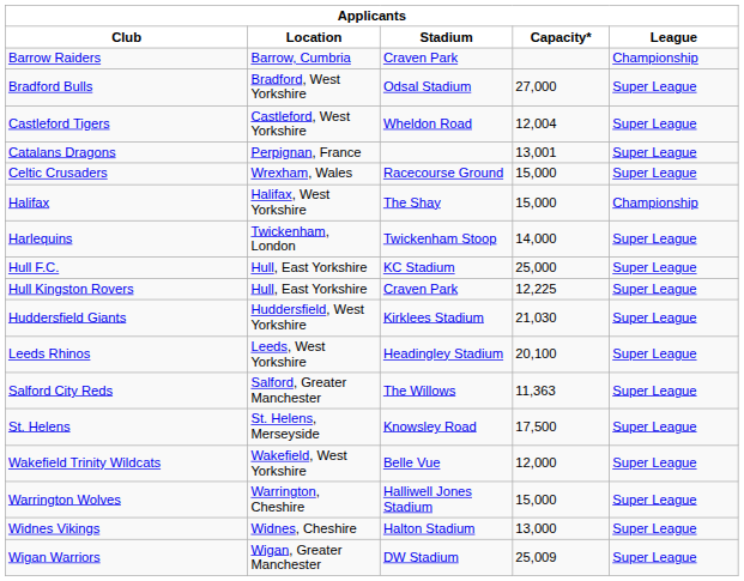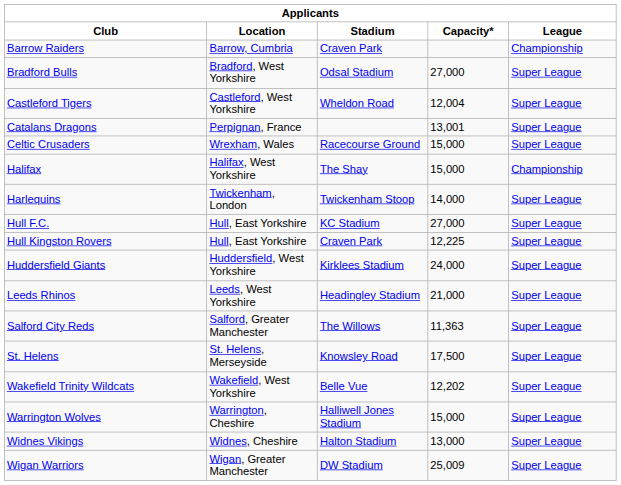 <table class="wikitable" style="width: 99%">
 <tr>
 <td style="background:White; text-align:center;" colspan="9"><strong><span>Applicants</span></strong></td>
 </tr>
 <tr>
 <th style="background:white; width:22%">Club</th>
 <th style="background:white; width:12%">Location</th>
 <th style="background:white; width:12%">Stadium</th>
 <th style="background:white; width:8%">Capacity*</th>
 <th style="background:white; width:10%">League</th>
 </tr>
 <tr>
 <td> <a href='#'>Barrow Raiders</a></td>
 <td><a href='#'>Barrow, Cumbria</a></td>
 <td><a href='#'>Craven Park</a></td>
 <td></td>
 <td><a href='#'>Championship</a></td>
 </tr>
 <tr>
 <td> <a href='#'>Bradford Bulls</a></td>
 <td><a href='#'>Bradford</a>, West Yorkshire</td>
 <td><a href='#'>Odsal Stadium</a></td>
 <td>27,000</td>
 <td><a href='#'>Super League</a></td>
 </tr>
 <tr>
 <td> <a href='#'>Castleford Tigers</a></td>
 <td><a href='#'>Castleford</a>, West Yorkshire</td>
 <td><a href='#'>Wheldon Road</a></td>
 <td>12,004</td>
 <td><a href='#'>Super League</a></td>
 </tr>
 <tr>
 <td> <a href='#'>Catalans Dragons</a></td>
 <td><a href='#'>Perpignan</a>, France</td>
 <td></td>
 <td>13,001</td>
 <td><a href='#'>Super League</a></td>
 </tr>
 <tr>
 <td> <a href='#'>Celtic Crusaders</a></td>
 <td><a href='#'>Wrexham</a>, Wales</td>
 <td><a href='#'>Racecourse Ground</a></td>
 <td>15,000</td>
 <td><a href='#'>Super League</a></td>
 </tr>
 <tr>
 <td> <a href='#'>Halifax</a></td>
 <td><a href='#'>Halifax</a>, West Yorkshire</td>
 <td><a href='#'>The Shay</a></td>
 <td>15,000</td>
 <td><a href='#'>Championship</a></td>
 </tr>
 <tr>
 <td> <a href='#'>Harlequins</a></td>
 <td><a href='#'>Twickenham</a>, London</td>
 <td><a href='#'>Twickenham Stoop</a></td>
 <td>14,000</td>
 <td><a href='#'>Super League</a></td>
 </tr>
 <tr>
 <td> <a href='#'>Hull F.C.</a></td>
 <td><a href='#'>Hull</a>, East Yorkshire</td>
 <td><a href='#'>KC Stadium</a></td>
-<td>25,000</td>
+<td>27,000</td>
 <td><a href='#'>Super League</a></td>
 </tr>
 <tr>
 <td> <a href='#'>Hull Kingston Rovers</a></td>
 <td><a href='#'>Hull</a>, East Yorkshire</td>
 <td><a href='#'>Craven Park</a></td>
 <td>12,225</td>
 <td><a href='#'>Super League</a></td>
 </tr>
 <tr>
 <td> <a href='#'>Huddersfield Giants</a></td>
 <td><a href='#'>Huddersfield</a>, West Yorkshire</td>
 <td><a href='#'>Kirklees Stadium</a></td>
-<td>21,030</td>
+<td>24,000</td>
 <td><a href='#'>Super League</a></td>
 </tr>
 <tr>
 <td> <a href='#'>Leeds Rhinos</a></td>
 <td><a href='#'>Leeds</a>, West Yorkshire</td>
 <td><a href='#'>Headingley Stadium</a></td>
-<td>20,100</td>
+<td>21,000</td>
 <td><a href='#'>Super League</a></td>
 </tr>
 <tr>
 <td> <a href='#'>Salford City Reds</a></td>
 <td><a href='#'>Salford</a>, Greater Manchester</td>
 <td><a href='#'>The Willows</a></td>
 <td>11,363</td>
 <td><a href='#'>Super League</a></td>
 </tr>
 <tr>
 <td> <a href='#'>St. Helens</a></td>
 <td><a href='#'>St. Helens</a>, Merseyside</td>
 <td><a href='#'>Knowsley Road</a></td>
 <td>17,500</td>
 <td><a href='#'>Super League</a></td>
 </tr>
 <tr>
 <td> <a href='#'>Wakefield Trinity Wildcats</a></td>
 <td><a href='#'>Wakefield</a>, West Yorkshire</td>
 <td><a href='#'>Belle Vue</a></td>
-<td>12,000</td>
+<td>12,202</td>
 <td><a href='#'>Super League</a></td>
 </tr>
 <tr>
 <td> <a href='#'>Warrington Wolves</a></td>
 <td><a href='#'>Warrington</a>, Cheshire</td>
 <td><a href='#'>Halliwell Jones Stadium</a></td>
 <td>15,000</td>
 <td><a href='#'>Super League</a></td>
 </tr>
 <tr>
 <td> <a href='#'>Widnes Vikings</a></td>
 <td><a href='#'>Widnes</a>, Cheshire</td>
 <td><a href='#'>Halton Stadium</a></td>
 <td>13,000</td>
 <td><a href='#'>Super League</a></td>
 </tr>
 <tr>
 <td> <a href='#'>Wigan Warriors</a></td>
 <td><a href='#'>Wigan</a>, Greater Manchester</td>
 <td><a href='#'>DW Stadium</a></td>
 <td>25,009</td>
 <td><a href='#'>Super League</a></td>
 </tr>
 </table>
